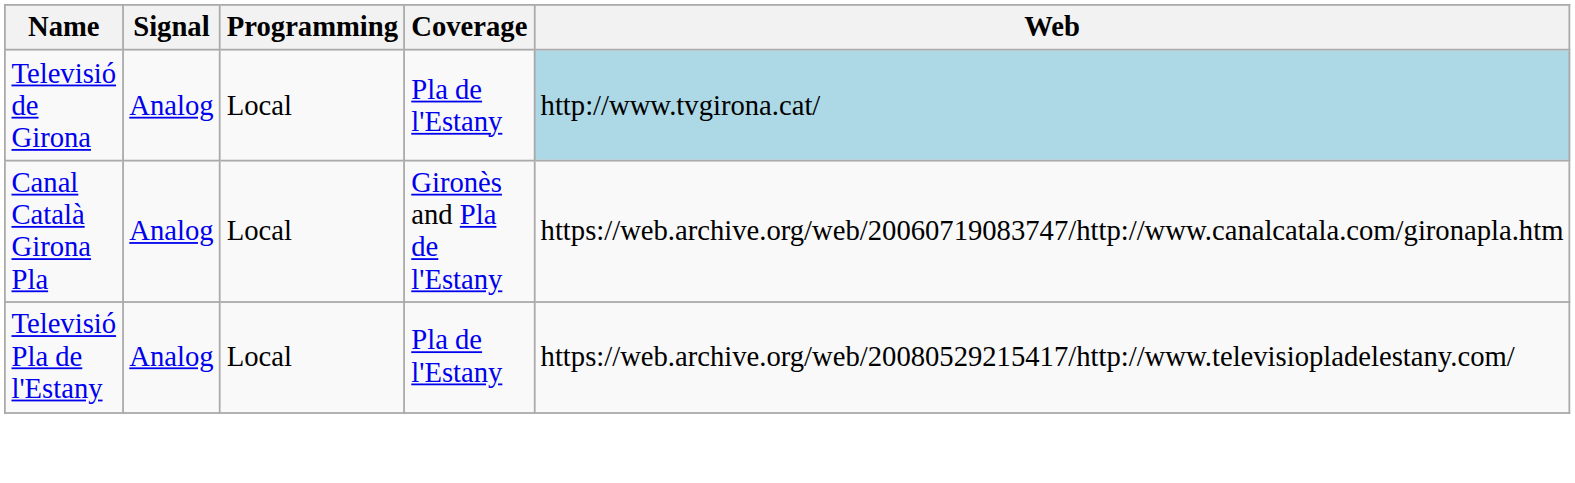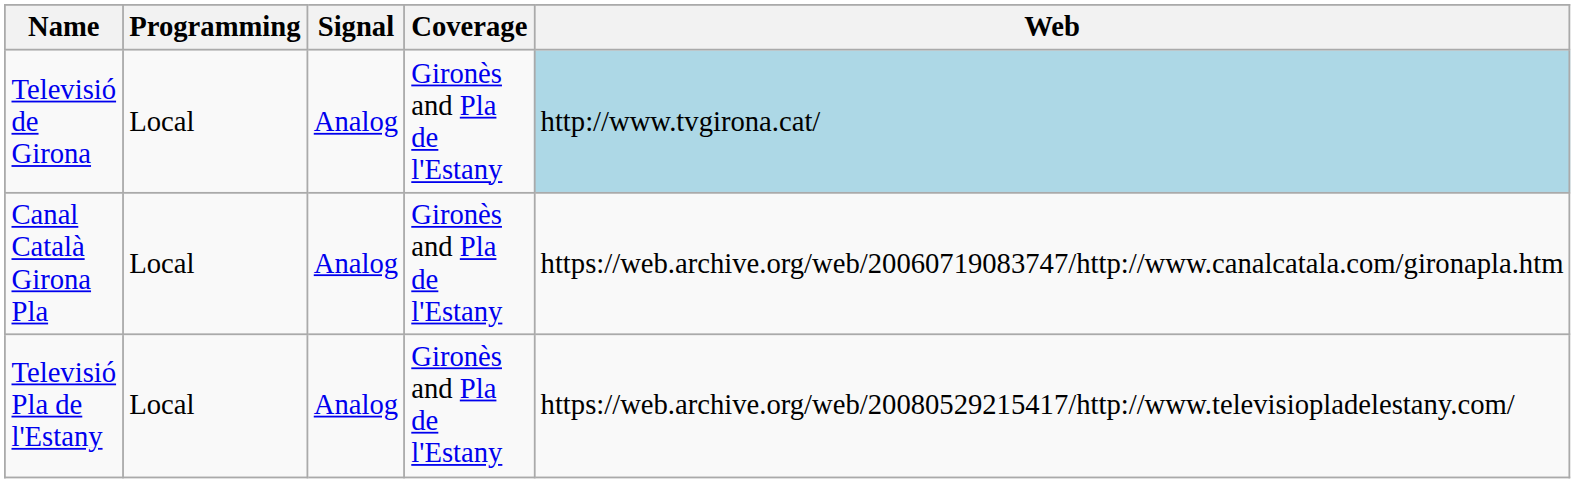 <table class="wikitable">
 <tr>
 <th>Name</th>
+<th>Programming</th>
 <th>Signal</th>
-<th>Programming</th>
 <th>Coverage</th>
 <th>Web</th>
 </tr>
 <tr>
 <td><a href='#'>Televisió de Girona</a></td>
+<td>Local</td>
 <td><a href='#'>Analog</a></td>
-<td>Local</td>
-<td><a href='#'>Pla de l'Estany</a></td>
+<td><a href='#'>Gironès</a> and <a href='#'>Pla de l'Estany</a></td>
 <td style="background: lightblue;">http://www.tvgirona.cat/</td>
 </tr>
 <tr>
 <td><a href='#'>Canal Català Girona Pla</a></td>
+<td>Local</td>
 <td><a href='#'>Analog</a></td>
-<td>Local</td>
 <td><a href='#'>Gironès</a> and <a href='#'>Pla de l'Estany</a></td>
 <td>https://web.archive.org/web/20060719083747/http://www.canalcatala.com/gironapla.htm</td>
 </tr>
 <tr>
 <td><a href='#'>Televisió Pla de l'Estany</a></td>
+<td>Local</td>
 <td><a href='#'>Analog</a></td>
-<td>Local</td>
-<td><a href='#'>Pla de l'Estany</a></td>
+<td><a href='#'>Gironès</a> and <a href='#'>Pla de l'Estany</a></td>
 <td>https://web.archive.org/web/20080529215417/http://www.televisiopladelestany.com/</td>
 </tr>
 </table>
